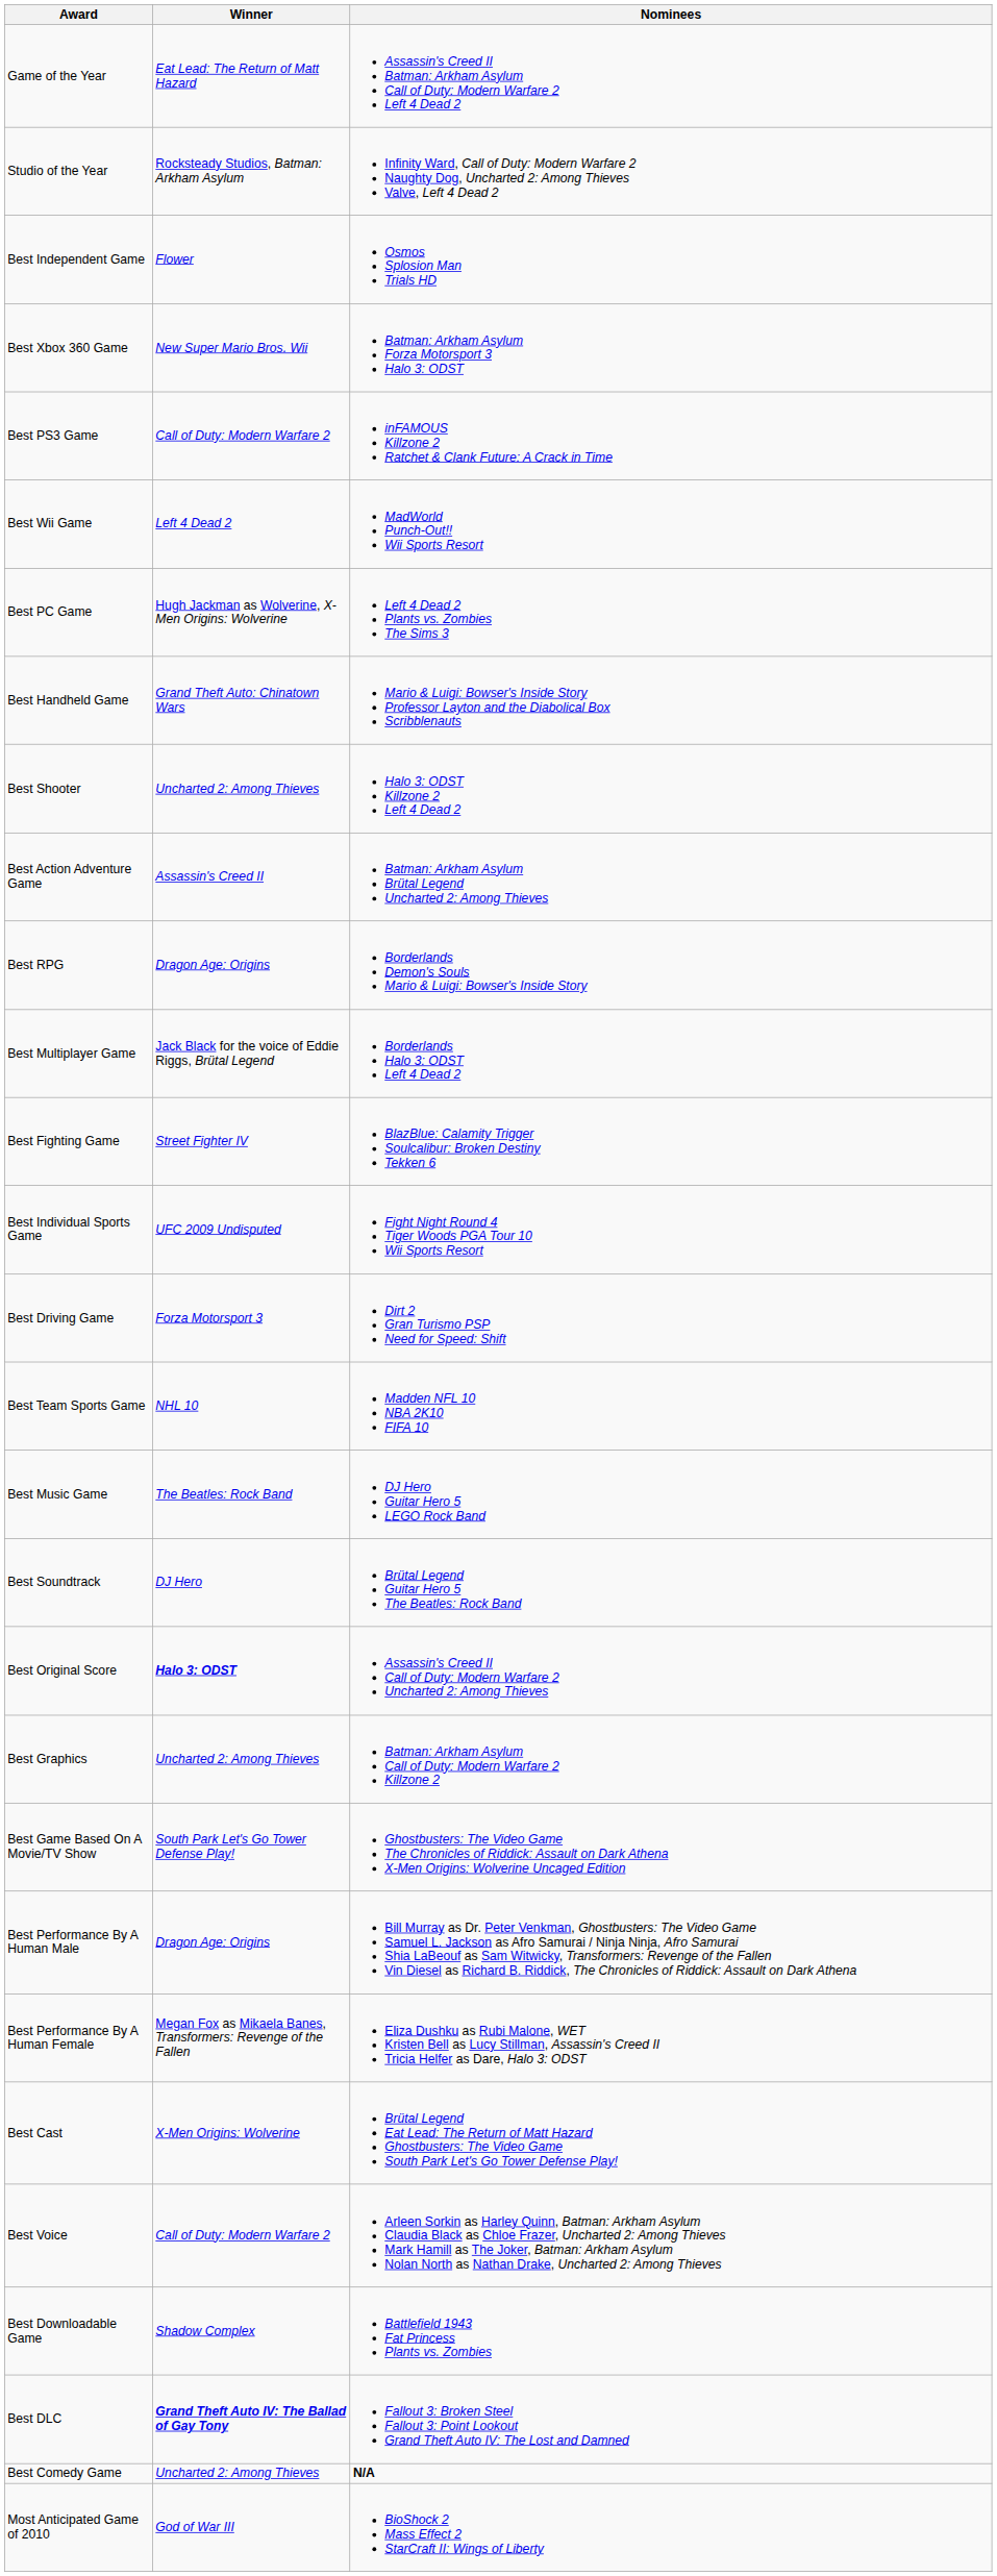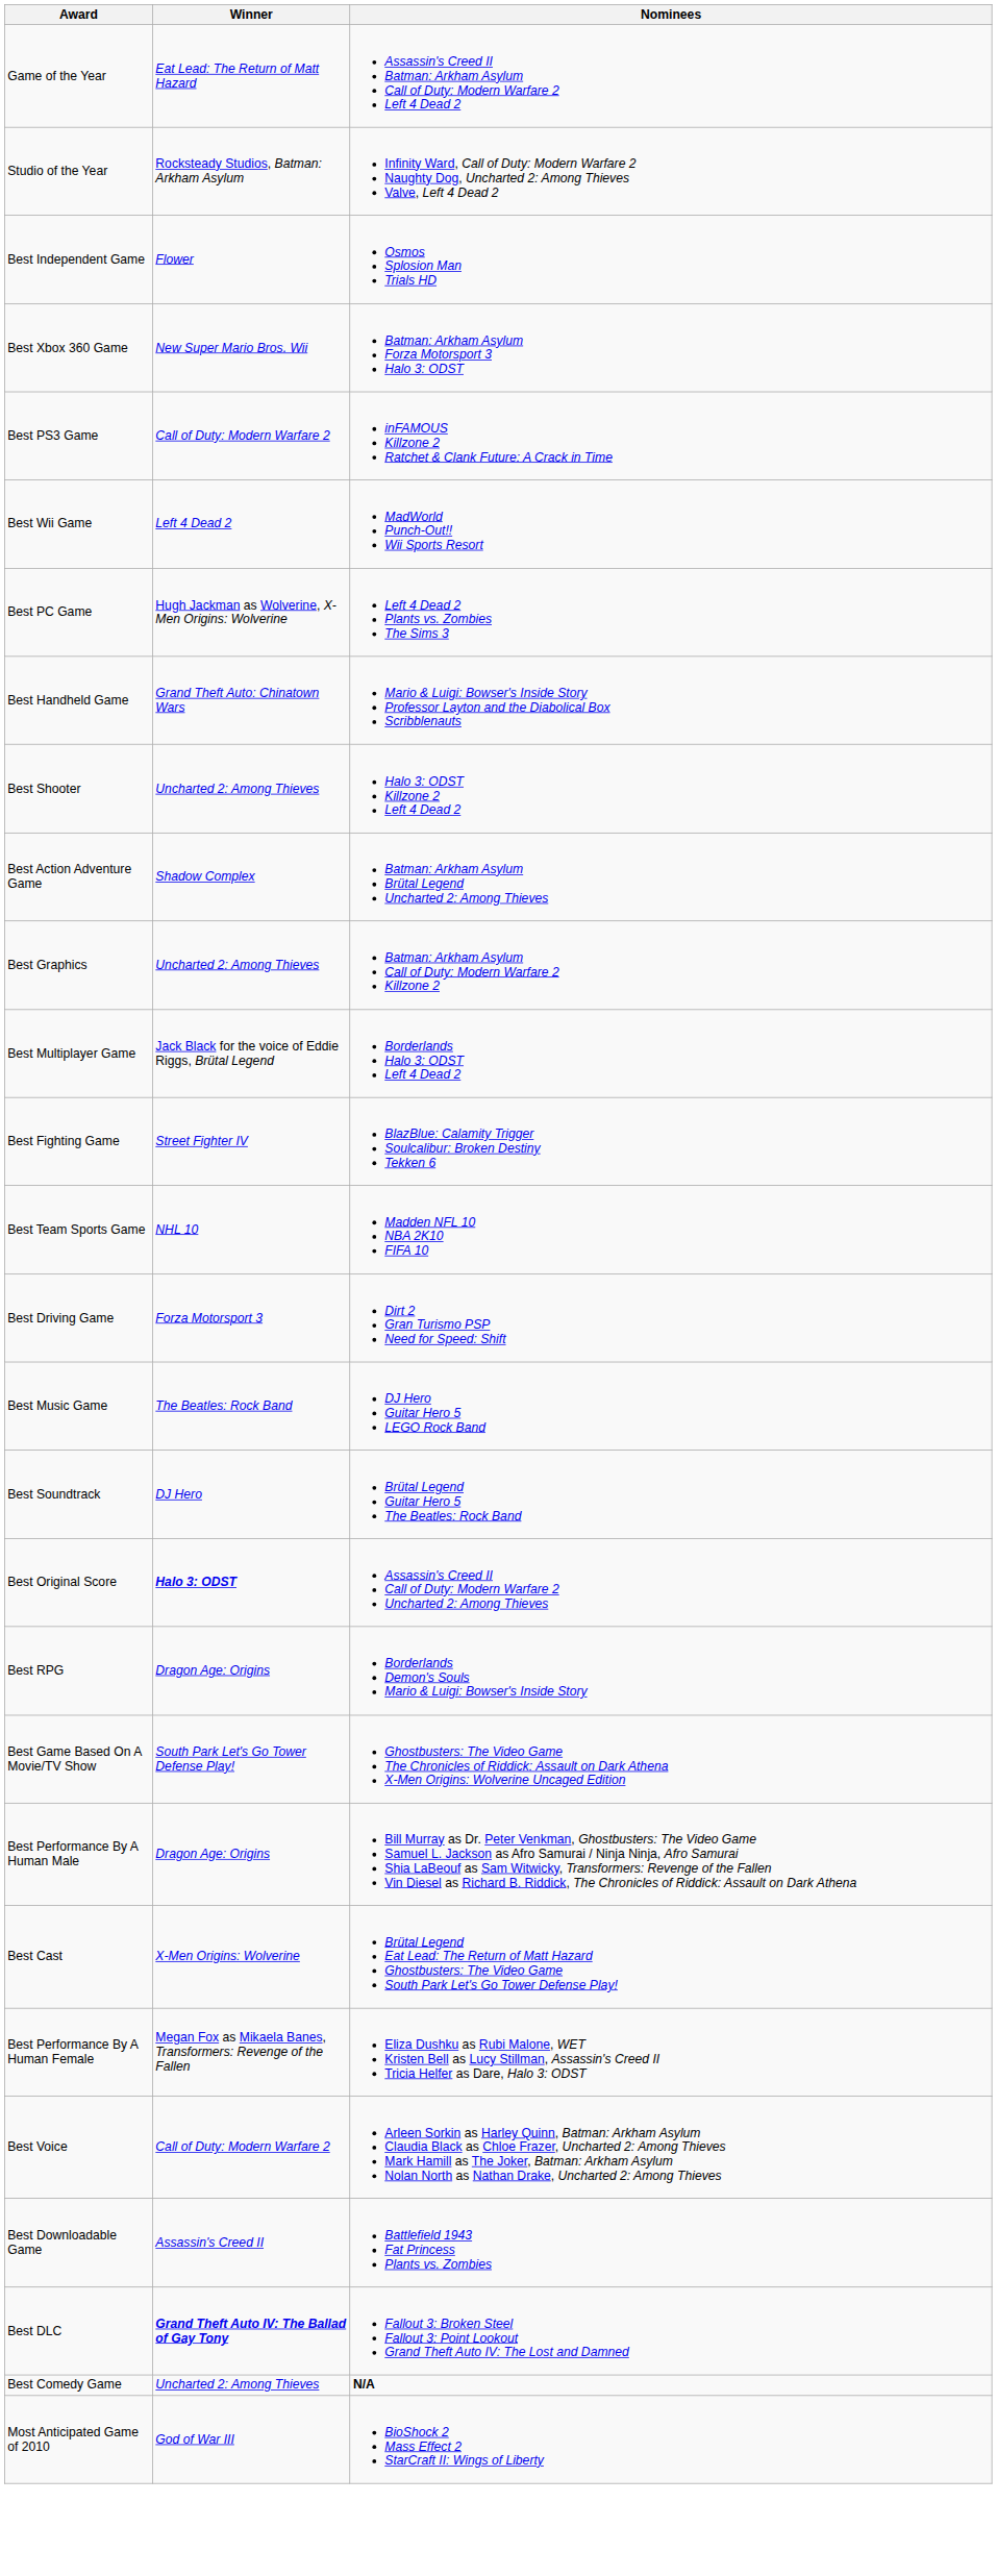 <table class="wikitable">
 <tr>
 <th style="width:15%">Award</th>
 <th style="width:20%">Winner</th>
 <th style="width:65%">Nominees</th>
 </tr>
 <tr>
 <td>Game of the Year</td>
 <td><em><a href='#'>Eat Lead: The Return of Matt Hazard</a></em></td>
 <td><br><ul><li><em><a href='#'>Assassin's Creed II</a></em></li><li><em><a href='#'>Batman: Arkham Asylum</a></em></li><li><em><a href='#'>Call of Duty: Modern Warfare 2</a></em></li><li><em><a href='#'>Left 4 Dead 2</a></em></li></ul></td>
 </tr>
 <tr>
 <td>Studio of the Year</td>
 <td><a href='#'>Rocksteady Studios</a>, <em>Batman: Arkham Asylum</em></td>
 <td><br><ul><li><a href='#'>Infinity Ward</a>, <em>Call of Duty: Modern Warfare 2</em></li><li><a href='#'>Naughty Dog</a>, <em>Uncharted 2: Among Thieves</em></li><li><a href='#'>Valve</a>, <em>Left 4 Dead 2</em></li></ul></td>
 </tr>
 <tr>
 <td>Best Independent Game</td>
 <td><em><a href='#'>Flower</a></em></td>
 <td><br><ul><li><em><a href='#'>Osmos</a></em></li><li><em><a href='#'>Splosion Man</a></em></li><li><em><a href='#'>Trials HD</a></em></li></ul></td>
 </tr>
 <tr>
 <td>Best Xbox 360 Game</td>
 <td><em><a href='#'>New Super Mario Bros. Wii</a></em></td>
 <td><br><ul><li><em><a href='#'>Batman: Arkham Asylum</a></em></li><li><em><a href='#'>Forza Motorsport 3</a></em></li><li><em><a href='#'>Halo 3: ODST</a></em></li></ul></td>
 </tr>
 <tr>
 <td>Best PS3 Game</td>
 <td><em><a href='#'>Call of Duty: Modern Warfare 2</a></em></td>
 <td><br><ul><li><em><a href='#'>inFAMOUS</a></em></li><li><em><a href='#'>Killzone 2</a></em></li><li><em><a href='#'>Ratchet & Clank Future: A Crack in Time</a></em></li></ul></td>
 </tr>
 <tr>
 <td>Best Wii Game</td>
 <td><em><a href='#'>Left 4 Dead 2</a></em></td>
 <td><br><ul><li><em><a href='#'>MadWorld</a></em></li><li><em><a href='#'>Punch-Out!!</a></em></li><li><em><a href='#'>Wii Sports Resort</a></em></li></ul></td>
 </tr>
 <tr>
 <td>Best PC Game</td>
 <td><a href='#'>Hugh Jackman</a> as <a href='#'>Wolverine</a>, <em>X-Men Origins: Wolverine</em></td>
 <td><br><ul><li><em><a href='#'>Left 4 Dead 2</a></em></li><li><em><a href='#'>Plants vs. Zombies</a></em></li><li><em><a href='#'>The Sims 3</a></em></li></ul></td>
 </tr>
 <tr>
 <td>Best Handheld Game</td>
 <td><em><a href='#'>Grand Theft Auto: Chinatown Wars</a></em></td>
 <td><br><ul><li><em><a href='#'>Mario & Luigi: Bowser's Inside Story</a></em></li><li><em><a href='#'>Professor Layton and the Diabolical Box</a></em></li><li><em><a href='#'>Scribblenauts</a></em></li></ul></td>
 </tr>
 <tr>
 <td>Best Shooter</td>
 <td><em><a href='#'>Uncharted 2: Among Thieves</a></em></td>
 <td><br><ul><li><em><a href='#'>Halo 3: ODST</a></em></li><li><em><a href='#'>Killzone 2</a></em></li><li><em><a href='#'>Left 4 Dead 2</a></em></li></ul></td>
 </tr>
 <tr>
 <td>Best Action Adventure Game</td>
-<td><em><a href='#'>Assassin's Creed II</a></em></td>
+<td><em><a href='#'>Shadow Complex</a></em></td>
 <td><br><ul><li><em><a href='#'>Batman: Arkham Asylum</a></em></li><li><em><a href='#'>Brütal Legend</a></em></li><li><em><a href='#'>Uncharted 2: Among Thieves</a></em></li></ul></td>
 </tr>
 <tr>
-<td>Best RPG</td>
-<td><em><a href='#'>Dragon Age: Origins</a></em></td>
-<td><br><ul><li><em><a href='#'>Borderlands</a></em></li><li><em><a href='#'>Demon's Souls</a></em></li><li><em><a href='#'>Mario & Luigi: Bowser's Inside Story</a></em></li></ul></td>
+<td>Best Graphics</td>
+<td><em><a href='#'>Uncharted 2: Among Thieves</a></em></td>
+<td><br><ul><li><em><a href='#'>Batman: Arkham Asylum</a></em></li><li><em><a href='#'>Call of Duty: Modern Warfare 2</a></em></li><li><em><a href='#'>Killzone 2</a></em></li></ul></td>
 </tr>
 <tr>
 <td>Best Multiplayer Game</td>
 <td><a href='#'>Jack Black</a> for the voice of Eddie Riggs, <em>Brütal Legend</em></td>
 <td><br><ul><li><em><a href='#'>Borderlands</a></em></li><li><em><a href='#'>Halo 3: ODST</a></em></li><li><em><a href='#'>Left 4 Dead 2</a></em></li></ul></td>
 </tr>
 <tr>
 <td>Best Fighting Game</td>
 <td><em><a href='#'>Street Fighter IV</a></em></td>
 <td><br><ul><li><em><a href='#'>BlazBlue: Calamity Trigger</a></em></li><li><em><a href='#'>Soulcalibur: Broken Destiny</a></em></li><li><em><a href='#'>Tekken 6</a></em></li></ul></td>
 </tr>
 <tr>
-<td>Best Individual Sports Game</td>
-<td><em><a href='#'>UFC 2009 Undisputed</a></em></td>
-<td><br><ul><li><em><a href='#'>Fight Night Round 4</a></em></li><li><em><a href='#'>Tiger Woods PGA Tour 10</a></em></li><li><em><a href='#'>Wii Sports Resort</a></em></li></ul></td>
+<td>Best Team Sports Game</td>
+<td><em><a href='#'>NHL 10</a></em></td>
+<td><br><ul><li><em><a href='#'>Madden NFL 10</a></em></li><li><em><a href='#'>NBA 2K10</a></em></li><li><em><a href='#'>FIFA 10</a></em></li></ul></td>
 </tr>
 <tr>
 <td>Best Driving Game</td>
 <td><em><a href='#'>Forza Motorsport 3</a></em></td>
 <td><br><ul><li><em><a href='#'>Dirt 2</a></em></li><li><em><a href='#'>Gran Turismo PSP</a></em></li><li><em><a href='#'>Need for Speed: Shift</a></em></li></ul></td>
-</tr>
-<tr>
-<td>Best Team Sports Game</td>
-<td><em><a href='#'>NHL 10</a></em></td>
-<td><br><ul><li><em><a href='#'>Madden NFL 10</a></em></li><li><em><a href='#'>NBA 2K10</a></em></li><li><em><a href='#'>FIFA 10</a></em></li></ul></td>
 </tr>
 <tr>
 <td>Best Music Game</td>
 <td><em><a href='#'>The Beatles: Rock Band</a></em></td>
 <td><br><ul><li><em><a href='#'>DJ Hero</a></em></li><li><em><a href='#'>Guitar Hero 5</a></em></li><li><em><a href='#'>LEGO Rock Band</a></em></li></ul></td>
 </tr>
 <tr>
 <td>Best Soundtrack</td>
 <td><em><a href='#'>DJ Hero</a></em></td>
 <td><br><ul><li><em><a href='#'>Brütal Legend</a></em></li><li><em><a href='#'>Guitar Hero 5</a></em></li><li><em><a href='#'>The Beatles: Rock Band</a></em></li></ul></td>
 </tr>
 <tr>
 <td>Best Original Score</td>
 <td><strong><em><a href='#'>Halo 3: ODST</a></em></strong></td>
 <td><br><ul><li><em><a href='#'>Assassin's Creed II</a></em></li><li><em><a href='#'>Call of Duty: Modern Warfare 2</a></em></li><li><em><a href='#'>Uncharted 2: Among Thieves</a></em></li></ul></td>
 </tr>
 <tr>
-<td>Best Graphics</td>
-<td><em><a href='#'>Uncharted 2: Among Thieves</a></em></td>
-<td><br><ul><li><em><a href='#'>Batman: Arkham Asylum</a></em></li><li><em><a href='#'>Call of Duty: Modern Warfare 2</a></em></li><li><em><a href='#'>Killzone 2</a></em></li></ul></td>
+<td>Best RPG</td>
+<td><em><a href='#'>Dragon Age: Origins</a></em></td>
+<td><br><ul><li><em><a href='#'>Borderlands</a></em></li><li><em><a href='#'>Demon's Souls</a></em></li><li><em><a href='#'>Mario & Luigi: Bowser's Inside Story</a></em></li></ul></td>
 </tr>
 <tr>
 <td>Best Game Based On A Movie/TV Show</td>
 <td><em><a href='#'>South Park Let's Go Tower Defense Play!</a></em></td>
 <td><br><ul><li><em><a href='#'>Ghostbusters: The Video Game</a></em></li><li><em><a href='#'>The Chronicles of Riddick: Assault on Dark Athena</a></em></li><li><em><a href='#'>X-Men Origins: Wolverine Uncaged Edition</a></em></li></ul></td>
 </tr>
 <tr>
 <td>Best Performance By A Human Male</td>
 <td><em><a href='#'>Dragon Age: Origins</a></em></td>
 <td><br><ul><li><a href='#'>Bill Murray</a> as Dr. <a href='#'>Peter Venkman</a>, <em>Ghostbusters: The Video Game</em></li><li><a href='#'>Samuel L. Jackson</a> as Afro Samurai / Ninja Ninja, <em>Afro Samurai</em></li><li><a href='#'>Shia LaBeouf</a> as <a href='#'>Sam Witwicky</a>, <em>Transformers: Revenge of the Fallen</em></li><li><a href='#'>Vin Diesel</a> as <a href='#'>Richard B. Riddick</a>, <em>The Chronicles of Riddick: Assault on Dark Athena</em></li></ul></td>
 </tr>
 <tr>
+<td>Best Cast</td>
+<td><em><a href='#'>X-Men Origins: Wolverine</a></em></td>
+<td><br><ul><li><em><a href='#'>Brütal Legend</a></em></li><li><em><a href='#'>Eat Lead: The Return of Matt Hazard</a></em></li><li><em><a href='#'>Ghostbusters: The Video Game</a></em></li><li><em><a href='#'>South Park Let's Go Tower Defense Play!</a></em></li></ul></td>
+</tr>
+<tr>
 <td>Best Performance By A Human Female</td>
 <td><a href='#'>Megan Fox</a> as <a href='#'>Mikaela Banes</a>, <em>Transformers: Revenge of the Fallen</em></td>
 <td><br><ul><li><a href='#'>Eliza Dushku</a> as <a href='#'>Rubi Malone</a>, <em>WET</em></li><li><a href='#'>Kristen Bell</a> as <a href='#'>Lucy Stillman</a>, <em>Assassin's Creed II</em></li><li><a href='#'>Tricia Helfer</a> as Dare, <em>Halo 3: ODST</em></li></ul></td>
-</tr>
-<tr>
-<td>Best Cast</td>
-<td><em><a href='#'>X-Men Origins: Wolverine</a></em></td>
-<td><br><ul><li><em><a href='#'>Brütal Legend</a></em></li><li><em><a href='#'>Eat Lead: The Return of Matt Hazard</a></em></li><li><em><a href='#'>Ghostbusters: The Video Game</a></em></li><li><em><a href='#'>South Park Let's Go Tower Defense Play!</a></em></li></ul></td>
 </tr>
 <tr>
 <td>Best Voice</td>
 <td><em><a href='#'>Call of Duty: Modern Warfare 2</a></em></td>
 <td><br><ul><li><a href='#'>Arleen Sorkin</a> as <a href='#'>Harley Quinn</a>, <em>Batman: Arkham Asylum</em></li><li><a href='#'>Claudia Black</a> as <a href='#'>Chloe Frazer</a>, <em>Uncharted 2: Among Thieves</em></li><li><a href='#'>Mark Hamill</a> as <a href='#'>The Joker</a>, <em>Batman: Arkham Asylum</em></li><li><a href='#'>Nolan North</a> as <a href='#'>Nathan Drake</a>, <em>Uncharted 2: Among Thieves</em></li></ul></td>
 </tr>
 <tr>
 <td>Best Downloadable Game</td>
-<td><em><a href='#'>Shadow Complex</a></em></td>
+<td><em><a href='#'>Assassin's Creed II</a></em></td>
 <td><br><ul><li><em><a href='#'>Battlefield 1943</a></em></li><li><em><a href='#'>Fat Princess</a></em></li><li><em><a href='#'>Plants vs. Zombies</a></em></li></ul></td>
 </tr>
 <tr>
 <td>Best DLC</td>
 <td><strong><em><a href='#'>Grand Theft Auto IV: The Ballad of Gay Tony</a></em></strong></td>
 <td><br><ul><li><em><a href='#'>Fallout 3: Broken Steel</a></em></li><li><em><a href='#'>Fallout 3: Point Lookout</a></em></li><li><em><a href='#'>Grand Theft Auto IV: The Lost and Damned</a></em></li></ul></td>
 </tr>
 <tr>
 <td>Best Comedy Game</td>
 <td><em><a href='#'>Uncharted 2: Among Thieves</a></em></td>
 <td><strong>N/A</strong></td>
 </tr>
 <tr>
 <td>Most Anticipated Game of 2010</td>
 <td><em><a href='#'>God of War III</a></em></td>
 <td><br><ul><li><em><a href='#'>BioShock 2</a></em></li><li><em><a href='#'>Mass Effect 2</a></em></li><li><em><a href='#'>StarCraft II: Wings of Liberty</a></em></li></ul></td>
 </tr>
 </table>
